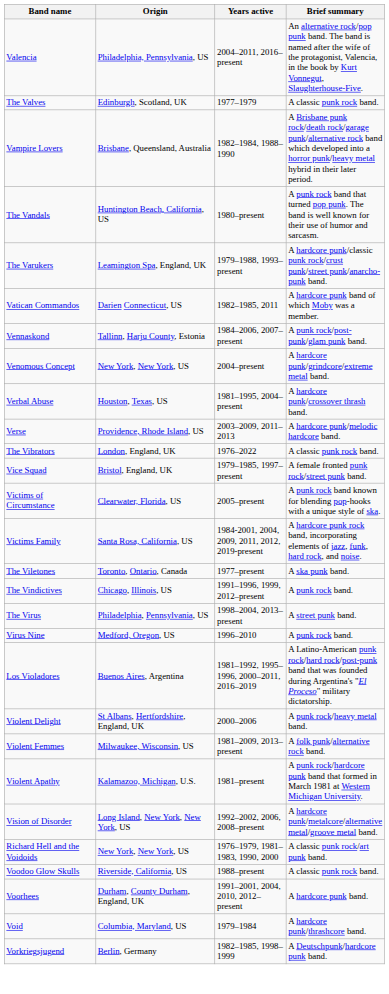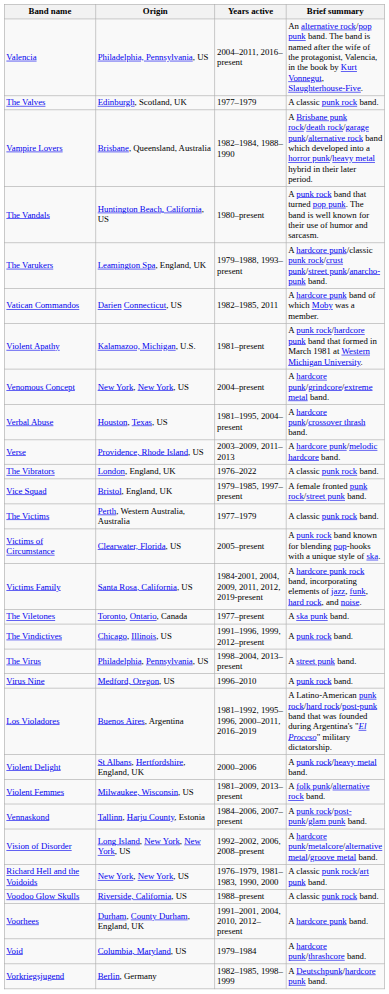 <table class="wikitable" style="font-size:90%; width:100%;">
 <tr>
 <th style="width:13em">Band name</th>
 <th style="width:20em">Origin</th>
 <th style="width:12em">Years active</th>
 <th>Brief summary</th>
 </tr>
 <tr>
 <td><a href='#'>Valencia</a></td>
 <td><a href='#'>Philadelphia, Pennsylvania</a>, US</td>
 <td>2004–2011, 2016–present</td>
 <td>An <a href='#'>alternative rock</a>/<a href='#'>pop punk</a> band. The band is named after the wife of the protagonist, Valencia, in the book by <a href='#'>Kurt Vonnegut</a>, <a href='#'>Slaughterhouse-Five</a>.</td>
 </tr>
 <tr>
 <td><a href='#'>The Valves</a></td>
 <td><a href='#'>Edinburgh</a>, Scotland, UK</td>
 <td>1977–1979</td>
 <td>A classic <a href='#'>punk rock</a> band.</td>
 </tr>
 <tr>
 <td><a href='#'>Vampire Lovers</a></td>
 <td><a href='#'>Brisbane</a>, Queensland, Australia</td>
 <td>1982–1984, 1988–1990</td>
 <td>A <a href='#'>Brisbane punk rock</a>/<a href='#'>death rock</a>/<a href='#'>garage punk</a>/<a href='#'>alternative rock</a> band which developed into a <a href='#'>horror punk</a>/<a href='#'>heavy metal</a> hybrid in their later period.</td>
 </tr>
 <tr>
 <td><a href='#'>The Vandals</a></td>
 <td><a href='#'>Huntington Beach, California</a>, US</td>
 <td>1980–present</td>
 <td>A <a href='#'>punk rock</a> band that turned <a href='#'>pop punk</a>. The band is well known for their use of humor and sarcasm.</td>
 </tr>
 <tr>
 <td><a href='#'>The Varukers</a></td>
 <td><a href='#'>Leamington Spa</a>, England, UK</td>
 <td>1979–1988, 1993–present</td>
 <td>A <a href='#'>hardcore punk</a>/classic <a href='#'>punk rock</a>/<a href='#'>crust punk</a>/<a href='#'>street punk</a>/<a href='#'>anarcho-punk</a> band.</td>
 </tr>
 <tr>
 <td><a href='#'>Vatican Commandos</a></td>
 <td><a href='#'>Darien</a> <a href='#'>Connecticut</a>, US</td>
 <td>1982–1985, 2011</td>
 <td>A <a href='#'>hardcore punk</a> band of which <a href='#'>Moby</a> was a member.</td>
 </tr>
 <tr>
-<td><a href='#'>Vennaskond</a></td>
-<td><a href='#'>Tallinn</a>, <a href='#'>Harju County</a>, Estonia</td>
-<td>1984–2006, 2007–present</td>
-<td>A <a href='#'>punk rock</a>/<a href='#'>post-punk</a>/<a href='#'>glam punk</a> band.</td>
+<td><a href='#'>Violent Apathy</a></td>
+<td><a href='#'>Kalamazoo, Michigan</a>, U.S.</td>
+<td>1981–present</td>
+<td>A <a href='#'>punk rock</a>/<a href='#'>hardcore punk</a> band that formed in March 1981 at <a href='#'>Western Michigan University</a>.</td>
 </tr>
 <tr>
 <td><a href='#'>Venomous Concept</a></td>
 <td><a href='#'>New York</a>, <a href='#'>New York</a>, US</td>
 <td>2004–present</td>
 <td>A <a href='#'>hardcore punk</a>/<a href='#'>grindcore</a>/<a href='#'>extreme metal</a> band.</td>
 </tr>
 <tr>
 <td><a href='#'>Verbal Abuse</a></td>
 <td><a href='#'>Houston</a>, <a href='#'>Texas</a>, US</td>
 <td>1981–1995, 2004–present</td>
 <td>A <a href='#'>hardcore punk</a>/<a href='#'>crossover thrash</a> band.</td>
 </tr>
 <tr>
 <td><a href='#'>Verse</a></td>
 <td><a href='#'>Providence, Rhode Island</a>, US</td>
 <td>2003–2009, 2011–2013</td>
 <td>A <a href='#'>hardcore punk</a>/<a href='#'>melodic hardcore</a> band.</td>
 </tr>
 <tr>
 <td><a href='#'>The Vibrators</a></td>
 <td><a href='#'>London</a>, England, UK</td>
 <td>1976–2022</td>
 <td>A classic <a href='#'>punk rock</a> band.</td>
 </tr>
 <tr>
 <td><a href='#'>Vice Squad</a></td>
 <td><a href='#'>Bristol</a>, England, UK</td>
 <td>1979–1985, 1997–present</td>
 <td>A female fronted <a href='#'>punk rock</a>/<a href='#'>street punk</a> band.</td>
+</tr>
+<tr>
+<td><a href='#'>The Victims</a></td>
+<td><a href='#'>Perth</a>, Western Australia, Australia</td>
+<td>1977–1979</td>
+<td>A classic <a href='#'>punk rock</a> band.</td>
 </tr>
 <tr>
 <td><a href='#'>Victims of Circumstance</a></td>
 <td><a href='#'>Clearwater, Florida</a>, US</td>
 <td>2005–present</td>
 <td>A <a href='#'>punk rock</a> band known for blending <a href='#'>pop</a>-hooks with a unique style of <a href='#'>ska</a>.</td>
 </tr>
 <tr>
 <td><a href='#'>Victims Family</a></td>
 <td><a href='#'>Santa Rosa, California</a>, US</td>
 <td>1984-2001, 2004, 2009, 2011, 2012, 2019-present</td>
 <td>A <a href='#'>hardcore punk rock</a> band, incorporating elements of <a href='#'>jazz</a>, <a href='#'>funk</a>, <a href='#'>hard rock</a>, and <a href='#'>noise</a>.</td>
 </tr>
 <tr>
 <td><a href='#'>The Viletones</a></td>
 <td><a href='#'>Toronto</a>, <a href='#'>Ontario</a>, Canada</td>
 <td>1977–present</td>
 <td>A <a href='#'>ska punk</a> band.</td>
 </tr>
 <tr>
 <td><a href='#'>The Vindictives</a></td>
 <td><a href='#'>Chicago</a>, <a href='#'>Illinois</a>, US</td>
 <td>1991–1996, 1999, 2012–present</td>
 <td>A <a href='#'>punk rock</a> band.</td>
 </tr>
 <tr>
 <td><a href='#'>The Virus</a></td>
 <td><a href='#'>Philadelphia</a>, <a href='#'>Pennsylvania</a>, US</td>
 <td>1998–2004, 2013–present</td>
 <td>A <a href='#'>street punk</a> band.</td>
 </tr>
 <tr>
 <td><a href='#'>Virus Nine</a></td>
 <td><a href='#'>Medford, Oregon</a>, US</td>
 <td>1996–2010</td>
 <td>A <a href='#'>punk rock</a> band.</td>
 </tr>
 <tr>
 <td><a href='#'>Los Violadores</a></td>
 <td><a href='#'>Buenos Aires</a>, Argentina</td>
 <td>1981–1992, 1995–1996, 2000–2011, 2016–2019</td>
 <td>A Latino-American <a href='#'>punk rock</a>/<a href='#'>hard rock</a>/<a href='#'>post-punk</a> band that was founded during Argentina's "<em><a href='#'>El Proceso</a></em>" military dictatorship.</td>
 </tr>
 <tr>
 <td><a href='#'>Violent Delight</a></td>
 <td><a href='#'>St Albans</a>, <a href='#'>Hertfordshire</a>, England, UK</td>
 <td>2000–2006</td>
 <td>A <a href='#'>punk rock</a>/<a href='#'>heavy metal</a> band.</td>
 </tr>
 <tr>
 <td><a href='#'>Violent Femmes</a></td>
 <td><a href='#'>Milwaukee, Wisconsin</a>, US</td>
 <td>1981–2009, 2013–present</td>
 <td>A <a href='#'>folk punk</a>/<a href='#'>alternative rock</a> band.</td>
 </tr>
 <tr>
-<td><a href='#'>Violent Apathy</a></td>
-<td><a href='#'>Kalamazoo, Michigan</a>, U.S.</td>
-<td>1981–present</td>
-<td>A <a href='#'>punk rock</a>/<a href='#'>hardcore punk</a> band that formed in March 1981 at <a href='#'>Western Michigan University</a>.</td>
+<td><a href='#'>Vennaskond</a></td>
+<td><a href='#'>Tallinn</a>, <a href='#'>Harju County</a>, Estonia</td>
+<td>1984–2006, 2007–present</td>
+<td>A <a href='#'>punk rock</a>/<a href='#'>post-punk</a>/<a href='#'>glam punk</a> band.</td>
 </tr>
 <tr>
 <td><a href='#'>Vision of Disorder</a></td>
 <td><a href='#'>Long Island</a>, <a href='#'>New York</a>, <a href='#'>New York</a>, US</td>
 <td>1992–2002, 2006, 2008–present</td>
 <td>A <a href='#'>hardcore punk</a>/<a href='#'>metalcore</a>/<a href='#'>alternative metal</a>/<a href='#'>groove metal</a> band.</td>
 </tr>
 <tr>
 <td><a href='#'>Richard Hell and the Voidoids</a></td>
 <td><a href='#'>New York</a>, <a href='#'>New York</a>, US</td>
 <td>1976–1979, 1981–1983, 1990, 2000</td>
 <td>A classic <a href='#'>punk rock</a>/<a href='#'>art punk</a> band.</td>
 </tr>
 <tr>
 <td><a href='#'>Voodoo Glow Skulls</a></td>
 <td><a href='#'>Riverside, California</a>, US</td>
 <td>1988–present</td>
 <td>A classic <a href='#'>punk rock</a> band.</td>
 </tr>
 <tr>
 <td><a href='#'>Voorhees</a></td>
 <td><a href='#'>Durham</a>, <a href='#'>County Durham</a>, England, UK</td>
 <td>1991–2001, 2004, 2010, 2012–present</td>
 <td>A <a href='#'>hardcore punk</a> band.</td>
 </tr>
 <tr>
 <td><a href='#'>Void</a></td>
 <td><a href='#'>Columbia, Maryland</a>, US</td>
 <td>1979–1984</td>
 <td>A <a href='#'>hardcore punk</a>/<a href='#'>thrashcore</a> band.</td>
 </tr>
 <tr>
 <td><a href='#'>Vorkriegsjugend</a></td>
 <td><a href='#'>Berlin</a>, Germany</td>
 <td>1982–1985, 1998–1999</td>
 <td>A <a href='#'>Deutschpunk</a>/<a href='#'>hardcore punk</a> band.</td>
 </tr>
 </table>
